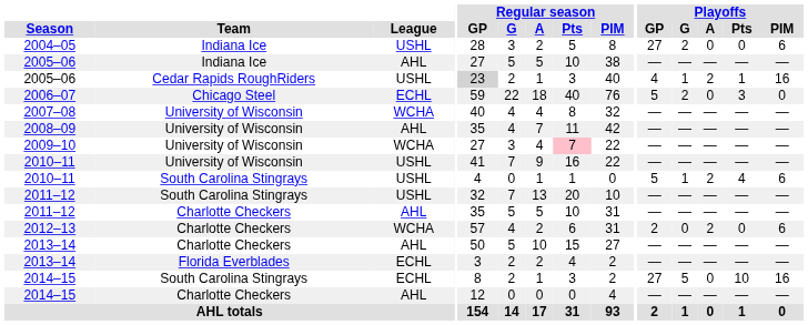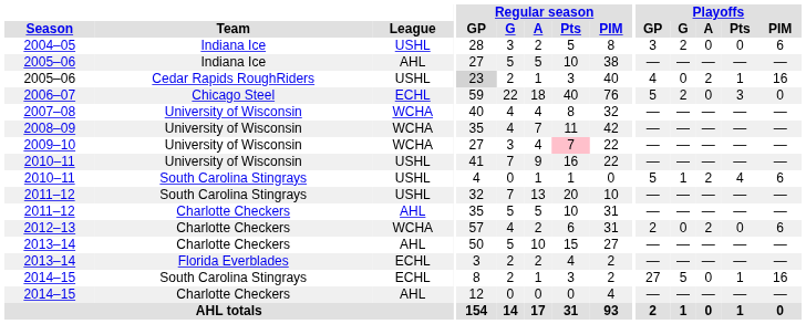 <table border="0" cellpadding="1" cellspacing="0" style="text-align:center; width:60em">
 <tr bgcolor="#e0e0e0">
 <th colspan="3" bgcolor="#ffffff"></th>
 <th rowspan="99" bgcolor="#ffffff"></th>
 <th colspan="5"><a href='#'>Regular season</a></th>
 <th rowspan="99" bgcolor="#ffffff"></th>
 <th colspan="5"><a href='#'>Playoffs</a></th>
 </tr>
 <tr bgcolor="#e0e0e0">
 <th><a href='#'>Season</a></th>
 <th>Team</th>
 <th>League</th>
 <th>GP</th>
 <th><a href='#'>G</a></th>
 <th><a href='#'>A</a></th>
 <th><a href='#'>Pts</a></th>
 <th><a href='#'>PIM</a></th>
 <th>GP</th>
 <th>G</th>
 <th>A</th>
 <th>Pts</th>
 <th>PIM</th>
 </tr>
 <tr ALIGN="center">
 <td><a href='#'>2004–05</a></td>
 <td><a href='#'>Indiana Ice</a></td>
 <td><a href='#'>USHL</a></td>
 <td>28</td>
 <td>3</td>
 <td>2</td>
 <td>5</td>
 <td>8</td>
-<td>27</td>
+<td>3</td>
 <td>2</td>
 <td>0</td>
 <td>0</td>
 <td>6</td>
 </tr>
 <tr ALIGN="center" bgcolor="#f0f0f0">
 <td><a href='#'>2005–06</a></td>
 <td>Indiana Ice</td>
 <td>AHL</td>
 <td>27</td>
 <td>5</td>
 <td>5</td>
 <td>10</td>
 <td>38</td>
 <td>—</td>
 <td>—</td>
 <td>—</td>
 <td>—</td>
 <td>—</td>
 </tr>
 <tr ALIGN="center">
 <td>2005–06</td>
 <td><a href='#'>Cedar Rapids RoughRiders</a></td>
 <td>USHL</td>
 <td style="background: lightgrey;">23</td>
 <td>2</td>
 <td>1</td>
 <td>3</td>
 <td>40</td>
 <td>4</td>
-<td>1</td>
+<td>0</td>
 <td>2</td>
 <td>1</td>
 <td>16</td>
 </tr>
 <tr ALIGN="center" bgcolor="#f0f0f0">
 <td><a href='#'>2006–07</a></td>
 <td><a href='#'>Chicago Steel</a></td>
 <td><a href='#'>ECHL</a></td>
 <td>59</td>
 <td>22</td>
 <td>18</td>
 <td>40</td>
 <td>76</td>
 <td>5</td>
 <td>2</td>
 <td>0</td>
 <td>3</td>
 <td>0</td>
 </tr>
 <tr ALIGN="center">
 <td><a href='#'>2007–08</a></td>
 <td><a href='#'>University of Wisconsin</a></td>
 <td><a href='#'>WCHA</a></td>
 <td>40</td>
 <td>4</td>
 <td>4</td>
 <td>8</td>
 <td>32</td>
 <td>—</td>
 <td>—</td>
 <td>—</td>
 <td>—</td>
 <td>—</td>
 </tr>
 <tr ALIGN="center" bgcolor="#f0f0f0">
 <td><a href='#'>2008–09</a></td>
 <td>University of Wisconsin</td>
-<td>AHL</td>
+<td>WCHA</td>
 <td>35</td>
 <td>4</td>
 <td>7</td>
 <td>11</td>
 <td>42</td>
 <td>—</td>
 <td>—</td>
 <td>—</td>
 <td>—</td>
 <td>—</td>
 </tr>
 <tr ALIGN="center">
 <td><a href='#'>2009–10</a></td>
 <td>University of Wisconsin</td>
 <td>WCHA</td>
 <td>27</td>
 <td>3</td>
 <td>4</td>
 <td style="background: pink;">7</td>
 <td>22</td>
 <td>—</td>
 <td>—</td>
 <td>—</td>
 <td>—</td>
 <td>—</td>
 </tr>
 <tr ALIGN="center" bgcolor="#f0f0f0">
 <td><a href='#'>2010–11</a></td>
 <td>University of Wisconsin</td>
 <td>USHL</td>
 <td>41</td>
 <td>7</td>
 <td>9</td>
 <td>16</td>
 <td>22</td>
 <td>—</td>
 <td>—</td>
 <td>—</td>
 <td>—</td>
 <td>—</td>
 </tr>
 <tr ALIGN="center">
 <td><a href='#'>2010–11</a></td>
 <td><a href='#'>South Carolina Stingrays</a></td>
 <td>USHL</td>
 <td>4</td>
 <td>0</td>
 <td>1</td>
 <td>1</td>
 <td>0</td>
 <td>5</td>
 <td>1</td>
 <td>2</td>
 <td>4</td>
 <td>6</td>
 </tr>
 <tr ALIGN="center" bgcolor="#f0f0f0">
 <td><a href='#'>2011–12</a></td>
 <td>South Carolina Stingrays</td>
 <td>USHL</td>
 <td>32</td>
 <td>7</td>
 <td>13</td>
 <td>20</td>
 <td>10</td>
 <td>—</td>
 <td>—</td>
 <td>—</td>
 <td>—</td>
 <td>—</td>
 </tr>
 <tr ALIGN="center">
 <td><a href='#'>2011–12</a></td>
 <td><a href='#'>Charlotte Checkers</a></td>
 <td><a href='#'>AHL</a></td>
 <td>35</td>
 <td>5</td>
 <td>5</td>
 <td>10</td>
 <td>31</td>
 <td>—</td>
 <td>—</td>
 <td>—</td>
 <td>—</td>
 <td>—</td>
 </tr>
 <tr ALIGN="center" bgcolor="#f0f0f0">
 <td><a href='#'>2012–13</a></td>
 <td>Charlotte Checkers</td>
 <td>WCHA</td>
 <td>57</td>
 <td>4</td>
 <td>2</td>
 <td>6</td>
 <td>31</td>
 <td>2</td>
 <td>0</td>
 <td>2</td>
 <td>0</td>
 <td>6</td>
 </tr>
 <tr ALIGN="center">
 <td><a href='#'>2013–14</a></td>
 <td>Charlotte Checkers</td>
 <td>AHL</td>
 <td>50</td>
 <td>5</td>
 <td>10</td>
 <td>15</td>
 <td>27</td>
 <td>—</td>
 <td>—</td>
 <td>—</td>
 <td>—</td>
 <td>—</td>
 </tr>
 <tr ALIGN="center" bgcolor="#f0f0f0">
 <td><a href='#'>2013–14</a></td>
 <td><a href='#'>Florida Everblades</a></td>
 <td>ECHL</td>
 <td>3</td>
 <td>2</td>
 <td>2</td>
 <td>4</td>
 <td>2</td>
 <td>—</td>
 <td>—</td>
 <td>—</td>
 <td>—</td>
 <td>—</td>
 </tr>
 <tr ALIGN="center">
 <td><a href='#'>2014–15</a></td>
 <td>South Carolina Stingrays</td>
 <td>ECHL</td>
 <td>8</td>
 <td>2</td>
 <td>1</td>
 <td>3</td>
 <td>2</td>
 <td>27</td>
 <td>5</td>
 <td>0</td>
-<td>10</td>
+<td>1</td>
 <td>16</td>
 </tr>
 <tr ALIGN="center" bgcolor="#f0f0f0">
 <td><a href='#'>2014–15</a></td>
 <td>Charlotte Checkers</td>
 <td>AHL</td>
 <td>12</td>
 <td>0</td>
 <td>0</td>
 <td>0</td>
 <td>4</td>
 <td>—</td>
 <td>—</td>
 <td>—</td>
 <td>—</td>
 <td>—</td>
 </tr>
 <tr bgcolor="#e0e0e0">
 <th colspan="3">AHL totals</th>
 <th>154</th>
 <th>14</th>
 <th>17</th>
 <th>31</th>
 <th>93</th>
 <th>2</th>
 <th>1</th>
 <th>0</th>
 <th>1</th>
 <th>0</th>
 </tr>
 </table>
